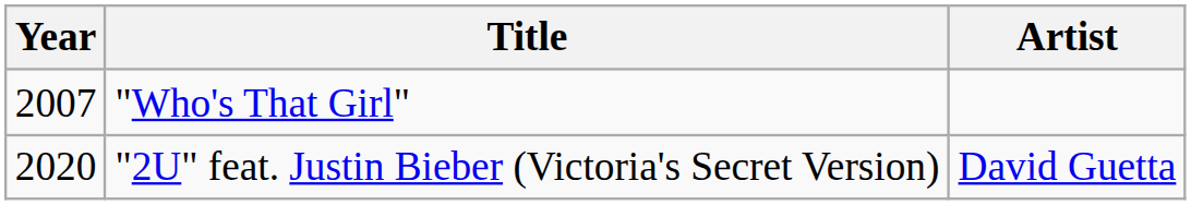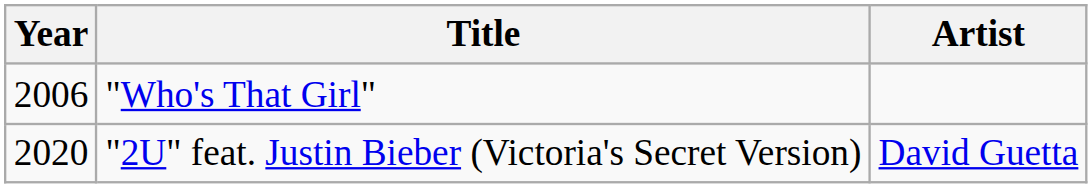 <table class="wikitable">
 <tr>
 <th>Year</th>
 <th>Title</th>
 <th>Artist</th>
 </tr>
 <tr>
-<td>2007</td>
+<td>2006</td>
 <td>"<a href='#'>Who's That Girl</a>"</td>
 <td></td>
 </tr>
 <tr>
 <td>2020</td>
 <td>"<a href='#'>2U</a>" feat. <a href='#'>Justin Bieber</a> (Victoria's Secret Version)</td>
 <td><a href='#'>David Guetta</a></td>
 </tr>
 </table>
